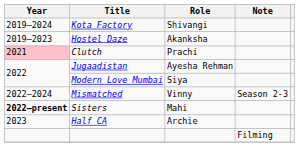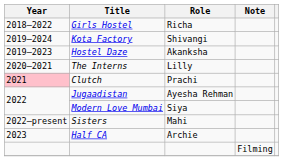 <table class="wikitable sortable">
 <tr>
 <th>Year</th>
 <th>Title</th>
 <th>Role</th>
 <th>Note</th>
 <th></th>
+</tr>
+<tr>
+<td>2018–2022</td>
+<td><em><a href='#'>Girls Hostel</a></em></td>
+<td>Richa</td>
+<td></td>
+<td></td>
 </tr>
 <tr>
 <td>2019–2024</td>
 <td><em><a href='#'>Kota Factory</a></em></td>
 <td>Shivangi</td>
 <td></td>
 <td></td>
 </tr>
 <tr>
 <td>2019–2023</td>
 <td><em><a href='#'>Hostel Daze</a></em></td>
 <td>Akanksha</td>
+<td></td>
+<td></td>
+</tr>
+<tr>
+<td>2020–2021</td>
+<td><em>The Interns</em></td>
+<td>Lilly</td>
 <td></td>
 <td></td>
 </tr>
 <tr>
 <td style="background: pink;">2021</td>
 <td><em>Clutch</em></td>
 <td>Prachi</td>
 <td></td>
 <td></td>
 </tr>
 <tr>
 <td rowspan="2">2022</td>
 <td><em><a href='#'>Jugaadistan</a></em></td>
 <td>Ayesha Rehman</td>
 <td></td>
 <td></td>
 </tr>
 <tr>
 <td><em><a href='#'>Modern Love Mumbai</a></em></td>
 <td>Siya</td>
 <td></td>
 <td></td>
 </tr>
 <tr>
-<td>2022–2024</td>
-<td><em><a href='#'>Mismatched</a></em></td>
-<td>Vinny</td>
-<td>Season 2-3</td>
-<td></td>
-</tr>
-<tr>
-<td><strong>2022–present</strong></td>
+<td>2022–present</td>
 <td><em>Sisters</em></td>
 <td>Mahi</td>
 <td></td>
 <td></td>
 </tr>
 <tr>
 <td>2023</td>
 <td><em><a href='#'>Half CA</a></em></td>
 <td>Archie</td>
 <td></td>
 <td></td>
 </tr>
 <tr>
 <td></td>
 <td></td>
 <td></td>
 <td>Filming</td>
 <td></td>
 </tr>
 <tr>
 </tr>
 </table>
